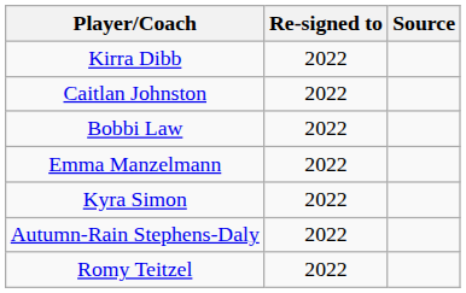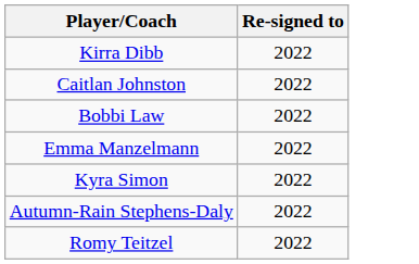 <table class="wikitable sortable" style="text-align: center; font-size:90%">
 <tr style="background:#efefef;">
 <th>Player/Coach</th>
 <th>Re-signed to</th>
-<th>Source</th>
 </tr>
 <tr>
 <td><a href='#'>Kirra Dibb</a></td>
 <td>2022</td>
-<td></td>
 </tr>
 <tr>
 <td><a href='#'>Caitlan Johnston</a></td>
 <td>2022</td>
-<td></td>
 </tr>
 <tr>
 <td><a href='#'>Bobbi Law</a></td>
 <td>2022</td>
-<td></td>
 </tr>
 <tr>
 <td><a href='#'>Emma Manzelmann</a></td>
 <td>2022</td>
-<td></td>
 </tr>
 <tr>
 <td><a href='#'>Kyra Simon</a></td>
 <td>2022</td>
-<td></td>
 </tr>
 <tr>
 <td><a href='#'>Autumn-Rain Stephens-Daly</a></td>
 <td>2022</td>
-<td></td>
 </tr>
 <tr>
 <td><a href='#'>Romy Teitzel</a></td>
 <td>2022</td>
-<td></td>
 </tr>
 </table>
